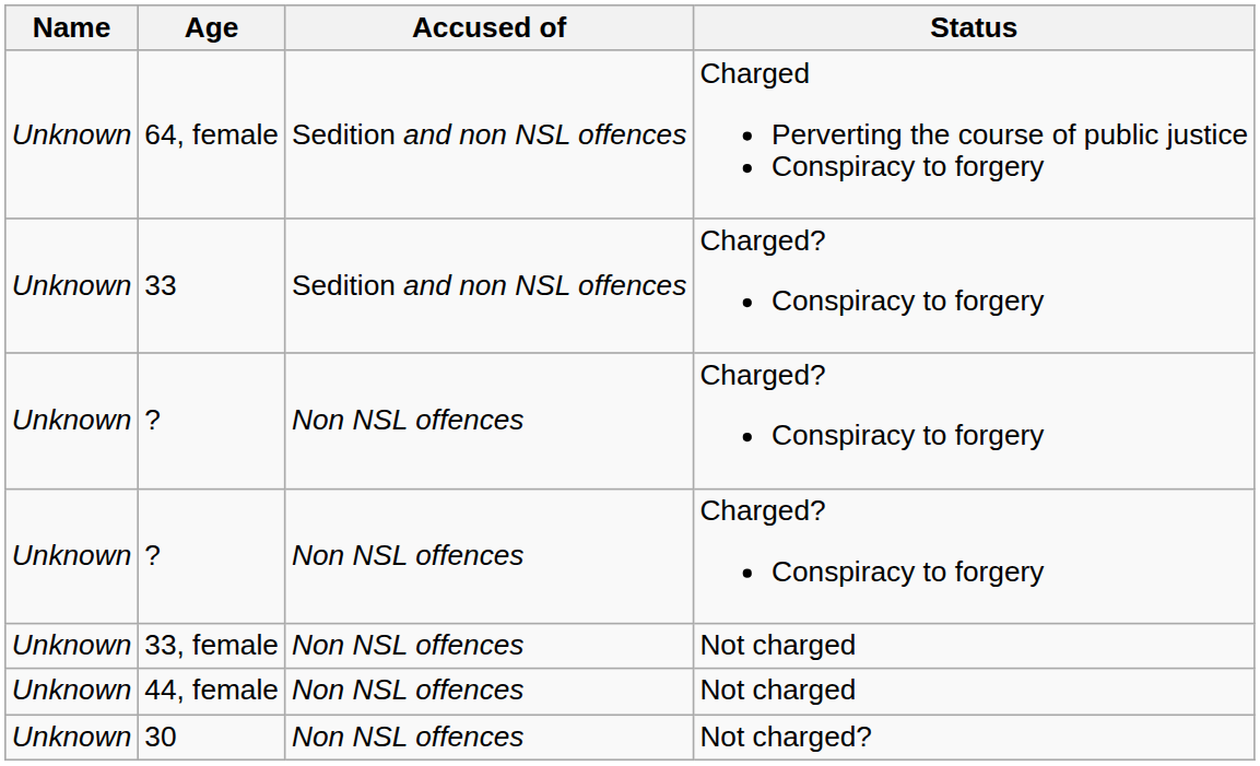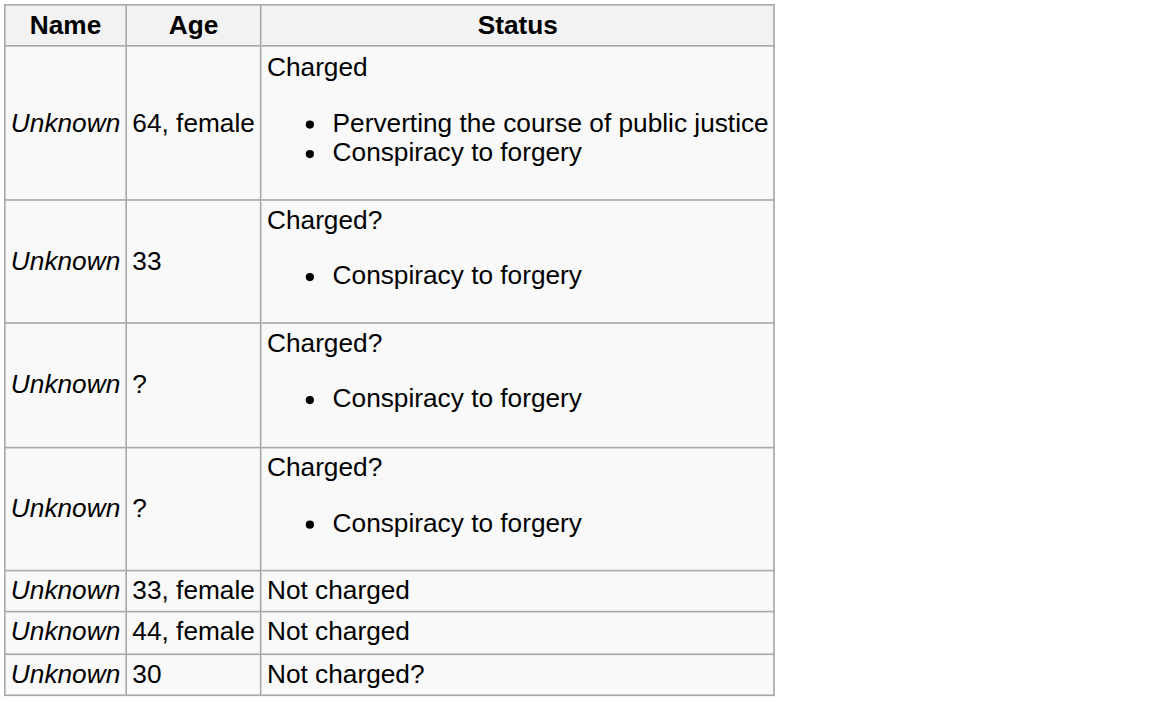 <table class="wikitable">
 <tr>
 <th>Name</th>
 <th>Age</th>
-<th>Accused of</th>
 <th>Status</th>
 </tr>
 <tr>
 <td><em>Unknown</em></td>
 <td>64, female</td>
-<td>Sedition <em>and non NSL offences</em></td>
 <td>Charged<br><ul><li>Perverting the course of public justice</li><li>Conspiracy to forgery</li></ul></td>
 </tr>
 <tr>
 <td><em>Unknown</em></td>
 <td>33</td>
-<td>Sedition <em>and non NSL offences</em></td>
 <td>Charged?<br><ul><li>Conspiracy to forgery</li></ul></td>
 </tr>
 <tr>
 <td><em>Unknown</em></td>
 <td>?</td>
-<td><em>Non NSL offences</em></td>
 <td>Charged?<br><ul><li>Conspiracy to forgery</li></ul></td>
 </tr>
 <tr>
 <td><em>Unknown</em></td>
 <td>?</td>
-<td><em>Non NSL offences</em></td>
 <td>Charged?<br><ul><li>Conspiracy to forgery</li></ul></td>
 </tr>
 <tr>
 <td><em>Unknown</em></td>
 <td>33, female</td>
-<td><em>Non NSL offences</em></td>
 <td>Not charged</td>
 </tr>
 <tr>
 <td><em>Unknown</em></td>
 <td>44, female</td>
-<td><em>Non NSL offences</em></td>
 <td>Not charged</td>
 </tr>
 <tr>
 <td><em>Unknown</em></td>
 <td>30</td>
-<td><em>Non NSL offences</em></td>
 <td>Not charged?</td>
 </tr>
 </table>
